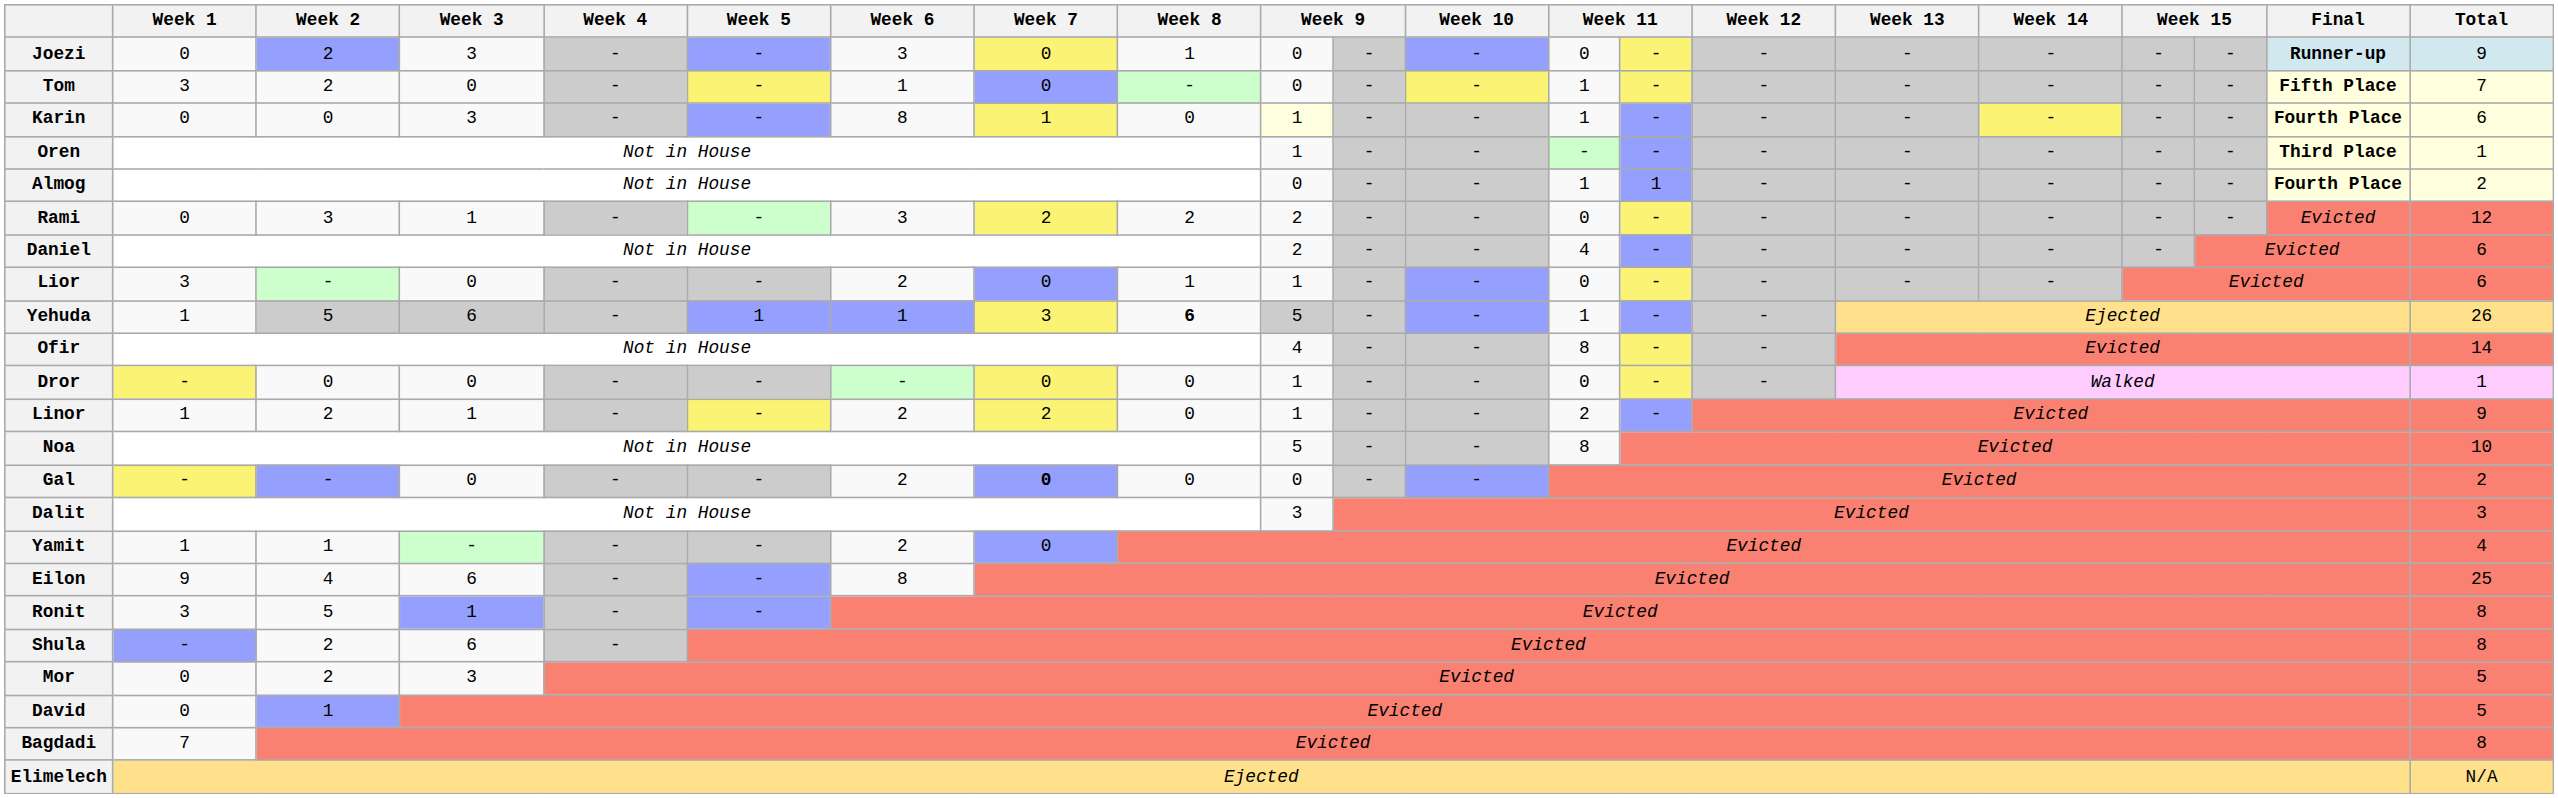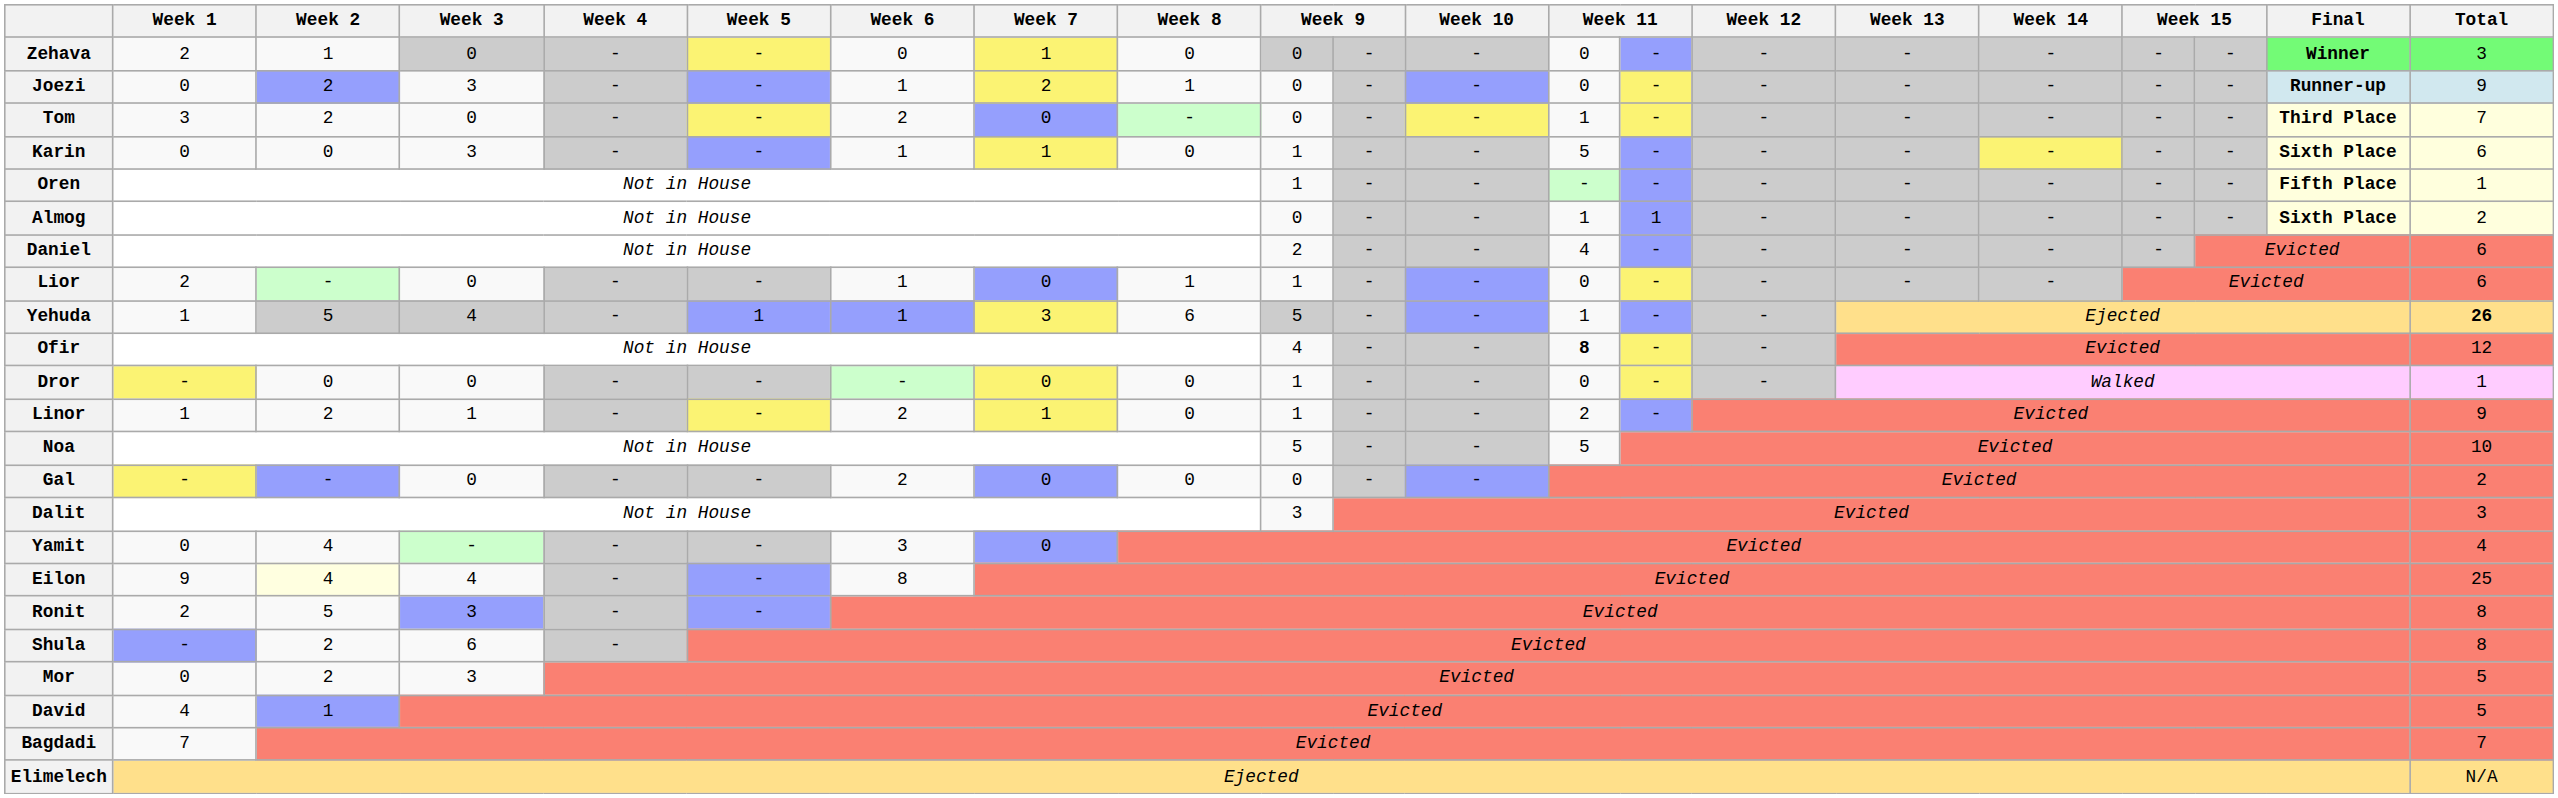 <table class="wikitable" style="text-align:center; width:100%; font-size:85%; line-height:15px">
 <tr>
 <th style="width: 1%;"></th>
 <th style="width: 5%;">Week 1</th>
 <th style="width: 5%;">Week 2</th>
 <th style="width: 5%;">Week 3</th>
 <th style="width: 5%;">Week 4</th>
 <th style="width: 5%;">Week 5</th>
 <th style="width: 5%;">Week 6</th>
 <th style="width: 5%;">Week 7</th>
 <th style="width: 5%;">Week 8</th>
 <th colspan="2" style="width: 5%;">Week 9</th>
 <th style="width: 5%;">Week 10</th>
 <th colspan="2" style="width: 5%;">Week 11</th>
 <th style="width: 5%;">Week 12</th>
 <th style="width: 5%;">Week 13</th>
 <th style="width: 5%;">Week 14</th>
 <th colspan="2" style="width: 5%;">Week 15</th>
 <th style="width: 5%;">Final</th>
 <th style="width: 5%;">Total</th>
 </tr>
 <tr>
+<th>Zehava</th>
+<td>2</td>
+<td>1</td>
+<td style="background:#CCC;">0</td>
+<td style="background: #CCC;">-</td>
+<td style="background: #FBF373;">-</td>
+<td>0</td>
+<td style="background: #FBF373;">1</td>
+<td>0</td>
+<td style="background: #CCC;">0</td>
+<td style="background: #CCC;">-</td>
+<td style="background: #CCC;">-</td>
+<td>0</td>
+<td style="background:#959FFD;">-</td>
+<td style="background: #CCC;">-</td>
+<td style="background: #CCC;">-</td>
+<td style="background: #CCC;">-</td>
+<td style="background: #CCC;">-</td>
+<td style="background: #CCC;">-</td>
+<td style="background:#73FB76"><strong>Winner</strong></td>
+<td style="background:#73FB76">3</td>
+</tr>
+<tr>
 <th>Joezi</th>
 <td>0</td>
 <td style="background:#959FFD;">2</td>
 <td>3</td>
 <td style="background: #CCC;">-</td>
 <td style="background:#959FFD;">-</td>
-<td>3</td>
-<td style="background: #FBF373;">0</td>
+<td>1</td>
+<td style="background: #FBF373;">2</td>
 <td>1</td>
 <td>0</td>
 <td style="background: #CCC;">-</td>
 <td style="background:#959FFD;">-</td>
 <td>0</td>
 <td style="background: #FBF373;">-</td>
 <td style="background: #CCC;">-</td>
 <td style="background: #CCC;">-</td>
 <td style="background: #CCC;">-</td>
 <td style="background: #CCC;">-</td>
 <td style="background: #CCC;">-</td>
 <td style="background:#D1E8EF"><strong>Runner-up</strong></td>
 <td style="background:#D1E8EF">9</td>
 </tr>
 <tr>
 <th>Tom</th>
 <td>3</td>
 <td>2</td>
 <td>0</td>
 <td style="background: #CCC;">-</td>
 <td style="background: #FBF373;">-</td>
-<td>1</td>
+<td>2</td>
 <td style="background:#959FFD;">0</td>
 <td style="background: #CFC;">-</td>
 <td>0</td>
 <td style="background: #CCC;">-</td>
 <td style="background: #FBF373;">-</td>
 <td>1</td>
 <td style="background: #FBF373;">-</td>
 <td style="background: #CCC;">-</td>
 <td style="background: #CCC;">-</td>
 <td style="background: #CCC;">-</td>
 <td style="background: #CCC;">-</td>
 <td style="background: #CCC;">-</td>
-<td style="background: #FFFFDD;"><strong>Fifth Place</strong></td>
+<td style="background: #FFFFDD;"><strong>Third Place</strong></td>
 <td style="background: #FFFFDD;">7</td>
 </tr>
 <tr>
 <th>Karin</th>
 <td>0</td>
 <td>0</td>
 <td>3</td>
 <td style="background: #CCC;">-</td>
 <td style="background:#959FFD;">-</td>
-<td>8</td>
+<td>1</td>
 <td style="background: #FBF373;">1</td>
 <td>0</td>
-<td style="background: lightyellow;">1</td>
+<td>1</td>
 <td style="background: #CCC;">-</td>
 <td style="background: #CCC;">-</td>
-<td>1</td>
+<td>5</td>
 <td style="background:#959FFD;">-</td>
 <td style="background: #CCC;">-</td>
 <td style="background: #CCC;">-</td>
 <td style="background: #FBF373;">-</td>
 <td style="background: #CCC;">-</td>
 <td style="background: #CCC;">-</td>
-<td style="background: #FFFFDD;"><strong>Fourth Place</strong></td>
+<td style="background: #FFFFDD;"><strong>Sixth Place</strong></td>
 <td style="background: #FFFFDD;">6</td>
 </tr>
 <tr>
 <th>Oren</th>
 <td colspan="8" style="background-color:white;"><em>Not in House</em></td>
 <td>1</td>
 <td style="background: #CCC;">-</td>
 <td style="background: #CCC;">-</td>
 <td style="background:#cfc;">-</td>
 <td style="background:#959FFD;">-</td>
 <td style="background: #CCC;">-</td>
 <td style="background: #CCC;">-</td>
 <td style="background: #CCC;">-</td>
 <td style="background: #CCC;">-</td>
 <td style="background: #CCC;">-</td>
-<td style="background: #FFFFDD;"><strong>Third Place</strong></td>
+<td style="background: #FFFFDD;"><strong>Fifth Place</strong></td>
 <td style="background: #FFFFDD;">1</td>
 </tr>
 <tr>
 <th>Almog</th>
 <td colspan="8" style="background-color:white;"><em>Not in House</em></td>
 <td>0</td>
 <td style="background: #CCC;">-</td>
 <td style="background: #CCC;">-</td>
 <td>1</td>
 <td style="background:#959FFD;">1</td>
 <td style="background: #CCC;">-</td>
 <td style="background: #CCC;">-</td>
 <td style="background: #CCC;">-</td>
 <td style="background: #CCC;">-</td>
 <td style="background: #CCC;">-</td>
-<td style="background: #FFFFDD;"><strong>Fourth Place</strong></td>
+<td style="background: #FFFFDD;"><strong>Sixth Place</strong></td>
 <td style="background: #FFFFDD;">2</td>
-</tr>
-<tr>
-<th>Rami</th>
-<td>0</td>
-<td>3</td>
-<td>1</td>
-<td style="background: #CCC;">-</td>
-<td style="background: #CFC;">-</td>
-<td>3</td>
-<td style="background: #FBF373;">2</td>
-<td>2</td>
-<td>2</td>
-<td style="background: #CCC;">-</td>
-<td style="background: #CCC;">-</td>
-<td>0</td>
-<td style="background: #FBF373;">-</td>
-<td style="background: #CCC;">-</td>
-<td style="background: #CCC;">-</td>
-<td style="background: #CCC;">-</td>
-<td style="background: #CCC;">-</td>
-<td style="background: #CCC;">-</td>
-<td style="background:salmon;"><em>Evicted</em></td>
-<td style="background:salmon;">12</td>
 </tr>
 <tr>
 <th>Daniel</th>
 <td colspan="8" style="background-color:white;"><em>Not in House</em></td>
 <td>2</td>
 <td style="background: #CCC;">-</td>
 <td style="background: #CCC;">-</td>
 <td>4</td>
 <td style="background:#959FFD;">-</td>
 <td style="background: #CCC;">-</td>
 <td style="background: #CCC;">-</td>
 <td style="background: #CCC;">-</td>
 <td style="background: #CCC;">-</td>
 <td colspan="2" style="background:salmon;"><em>Evicted</em></td>
 <td style="background:salmon;">6</td>
 </tr>
 <tr>
 <th>Lior</th>
-<td>3</td>
+<td>2</td>
 <td style="background: #CFC;">-</td>
 <td>0</td>
 <td style="background: #CCC;">-</td>
 <td style="background: #CCC;">-</td>
-<td>2</td>
+<td>1</td>
 <td style="background:#959FFD;">0</td>
 <td>1</td>
 <td>1</td>
 <td style="background: #CCC;">-</td>
 <td style="background:#959FFD;">-</td>
 <td>0</td>
 <td style="background: #FBF373;">-</td>
 <td style="background: #CCC;">-</td>
 <td style="background: #CCC;">-</td>
 <td style="background: #CCC;">-</td>
 <td colspan="3" style="background:salmon;"><em>Evicted</em></td>
 <td style="background:salmon;">6</td>
 </tr>
 <tr>
 <th>Yehuda</th>
 <td>1</td>
 <td style="background:#CCC;">5</td>
-<td style="background:#CCC;">6</td>
+<td style="background:#CCC;">4</td>
 <td style="background: #CCC;">-</td>
 <td style="background:#959FFD;">1</td>
 <td style="background:#959FFD;">1</td>
 <td style="background: #FBF373;">3</td>
-<td><strong>6</strong></td>
+<td>6</td>
 <td style="background: #CCC;">5</td>
 <td style="background: #CCC;">-</td>
 <td style="background:#959FFD;">-</td>
 <td>1</td>
 <td style="background:#959FFD;">-</td>
 <td style="background: #CCC;">-</td>
 <td colspan="5" style="background: #FFE08B;"><em>Ejected</em></td>
-<td style="background: #FFE08B;">26</td>
+<td style="background: #FFE08B;"><strong>26</strong></td>
 </tr>
 <tr>
 <th>Ofir</th>
 <td colspan="8" style="background-color:white;"><em>Not in House</em></td>
 <td>4</td>
 <td style="background: #CCC;">-</td>
 <td style="background: #CCC;">-</td>
-<td>8</td>
+<td><strong>8</strong></td>
 <td style="background: #FBF373;">-</td>
 <td style="background: #CCC;">-</td>
 <td colspan="5" style="background:salmon;"><em>Evicted</em></td>
-<td style="background:salmon;">14</td>
+<td style="background:salmon;">12</td>
 </tr>
 <tr>
 <th>Dror</th>
 <td style="background: #FBF373;">-</td>
 <td>0</td>
 <td>0</td>
 <td style="background: #CCC;">-</td>
 <td style="background: #CCC;">-</td>
 <td style="background: #CFC;">-</td>
 <td style="background: #FBF373;">0</td>
 <td>0</td>
 <td>1</td>
 <td style="background: #CCC;">-</td>
 <td style="background: #CCC;">-</td>
 <td>0</td>
 <td style="background: #FBF373;">-</td>
 <td style="background: #CCC;">-</td>
 <td colspan="5" style="background: #FCF;"><em>Walked</em></td>
 <td style="background: #FCF;">1</td>
 </tr>
 <tr>
 <th>Linor</th>
 <td>1</td>
 <td>2</td>
 <td>1</td>
 <td style="background: #CCC;">-</td>
 <td style="background: #FBF373;">-</td>
 <td>2</td>
-<td style="background: #FBF373;">2</td>
+<td style="background: #FBF373;">1</td>
 <td>0</td>
 <td>1</td>
 <td style="background: #CCC;">-</td>
 <td style="background: #CCC;">-</td>
 <td>2</td>
 <td style="background:#959FFD;">-</td>
 <td colspan="6" style="background:salmon;"><em>Evicted</em></td>
 <td style="background:salmon;">9</td>
 </tr>
 <tr>
 <th>Noa</th>
 <td colspan="8" style="background-color:white;"><em>Not in House</em></td>
 <td>5</td>
 <td style="background: #CCC;">-</td>
 <td style="background: #CCC;">-</td>
-<td>8</td>
+<td>5</td>
 <td colspan="7" style="background:salmon;"><em>Evicted</em></td>
 <td style="background:salmon;">10</td>
 </tr>
 <tr>
 <th>Gal</th>
 <td style="background: #FBF373;">-</td>
 <td style="background:#959FFD;">-</td>
 <td>0</td>
 <td style="background: #CCC;">-</td>
 <td style="background: #CCC;">-</td>
 <td>2</td>
-<td style="background:#959FFD;"><strong>0</strong></td>
+<td style="background:#959FFD;">0</td>
 <td>0</td>
 <td>0</td>
 <td style="background: #CCC;">-</td>
 <td style="background:#959FFD;">-</td>
 <td colspan="8" style="background:salmon"><em>Evicted</em></td>
 <td style="background:salmon">2</td>
 </tr>
 <tr>
 <th>Dalit</th>
 <td colspan="8" style="background-color:white;"><em>Not in House</em></td>
 <td>3</td>
 <td colspan="10" style="background:salmon"><em>Evicted</em></td>
 <td style="background:salmon">3</td>
 </tr>
 <tr>
 <th>Yamit</th>
-<td>1</td>
-<td>1</td>
+<td>0</td>
+<td>4</td>
 <td style="background: #CFC;">-</td>
 <td style="background: #CCC;">-</td>
 <td style="background: #CCC;">-</td>
-<td>2</td>
+<td>3</td>
 <td style="background:#959FFD;">0</td>
 <td colspan="12" style="background:salmon"><em>Evicted</em></td>
 <td style="background:salmon">4</td>
 </tr>
 <tr>
 <th>Eilon</th>
 <td>9</td>
+<td style="background: lightyellow;">4</td>
 <td>4</td>
-<td>6</td>
 <td style="background: #CCC;">-</td>
 <td style="background:#959FFD;">-</td>
 <td>8</td>
 <td colspan="13" style="background:salmon"><em>Evicted</em></td>
 <td style="background:salmon">25</td>
 </tr>
 <tr>
 <th>Ronit</th>
-<td>3</td>
+<td>2</td>
 <td>5</td>
-<td style="background:#959FFD;">1</td>
+<td style="background:#959FFD;">3</td>
 <td style="background: #CCC;">-</td>
 <td style="background:#959FFD;">-</td>
 <td colspan="14" style="background:salmon"><em>Evicted</em></td>
 <td style="background:salmon">8</td>
 </tr>
 <tr>
 <th>Shula</th>
 <td style="background:#959FFD;">-</td>
 <td>2</td>
 <td>6</td>
 <td style="background: #CCC;">-</td>
 <td colspan="15" style="background:salmon"><em>Evicted</em></td>
 <td style="background:salmon">8</td>
 </tr>
 <tr>
 <th>Mor</th>
 <td>0</td>
 <td>2</td>
 <td>3</td>
 <td colspan="16" style="background:salmon"><em>Evicted</em></td>
 <td style="background:salmon">5</td>
 </tr>
 <tr>
 <th>David</th>
-<td>0</td>
+<td>4</td>
 <td style="background:#959FFD;">1</td>
 <td colspan="17" style="background:salmon"><em>Evicted</em></td>
 <td style="background:salmon">5</td>
 </tr>
 <tr>
 <th>Bagdadi</th>
 <td>7</td>
 <td colspan="18" style="background:salmon"><em>Evicted</em></td>
-<td style="background:salmon">8</td>
+<td style="background:salmon">7</td>
 </tr>
 <tr>
 <th>Elimelech</th>
 <td colspan="19" style="background: #FFE08B;"><em>Ejected</em></td>
 <td style="background: #FFE08B;">N/A</td>
 </tr>
 </table>
